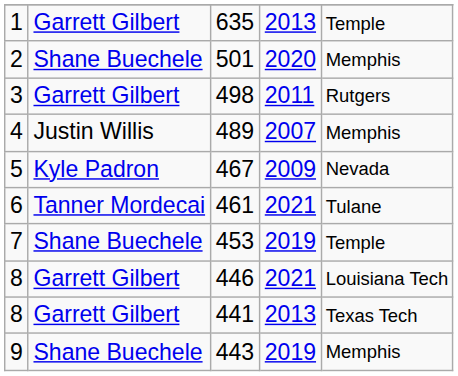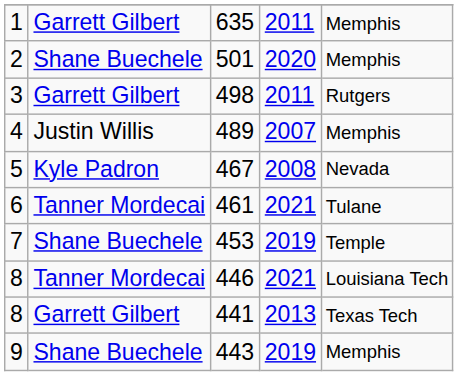 <table class="wikitable">
 <tr>
 </tr>
 <tr>
 <td>1</td>
 <td><a href='#'>Garrett Gilbert</a></td>
 <td><abbr>635</abbr></td>
-<td><a href='#'>2013</a></td>
-<td style="font-size:80%;">Temple</td>
+<td><a href='#'>2011</a></td>
+<td style="font-size:80%;">Memphis</td>
 </tr>
 <tr>
 <td>2</td>
 <td><a href='#'>Shane Buechele</a></td>
 <td><abbr>501</abbr></td>
 <td><a href='#'>2020</a></td>
 <td style="font-size:80%;">Memphis</td>
 </tr>
 <tr>
 <td>3</td>
 <td><a href='#'>Garrett Gilbert</a></td>
 <td><abbr>498</abbr></td>
 <td><a href='#'>2011</a></td>
 <td style="font-size:80%;">Rutgers</td>
 </tr>
 <tr>
 <td>4</td>
 <td>Justin Willis</td>
 <td><abbr>489</abbr></td>
 <td><a href='#'>2007</a></td>
 <td style="font-size:80%;">Memphis</td>
 </tr>
 <tr>
 <td>5</td>
 <td><a href='#'>Kyle Padron</a></td>
 <td><abbr>467</abbr></td>
-<td><a href='#'>2009</a></td>
+<td><a href='#'>2008</a></td>
 <td style="font-size:80%;">Nevada</td>
 </tr>
 <tr>
 <td>6</td>
 <td><a href='#'>Tanner Mordecai</a></td>
 <td><abbr>461</abbr></td>
 <td><a href='#'>2021</a></td>
 <td style="font-size:80%;">Tulane</td>
 </tr>
 <tr>
 <td>7</td>
 <td><a href='#'>Shane Buechele</a></td>
 <td><abbr>453</abbr></td>
 <td><a href='#'>2019</a></td>
 <td style="font-size:80%;">Temple</td>
 </tr>
 <tr>
 <td>8</td>
-<td><a href='#'>Garrett Gilbert</a></td>
+<td><a href='#'>Tanner Mordecai</a></td>
 <td><abbr>446</abbr></td>
 <td><a href='#'>2021</a></td>
 <td style="font-size:80%;">Louisiana Tech</td>
 </tr>
 <tr>
 <td>8</td>
 <td><a href='#'>Garrett Gilbert</a></td>
 <td><abbr>441</abbr></td>
 <td><a href='#'>2013</a></td>
 <td style="font-size:80%;">Texas Tech</td>
 </tr>
 <tr>
 <td>9</td>
 <td><a href='#'>Shane Buechele</a></td>
 <td><abbr>443</abbr></td>
 <td><a href='#'>2019</a></td>
 <td style="font-size:80%;">Memphis</td>
 </tr>
 </table>
